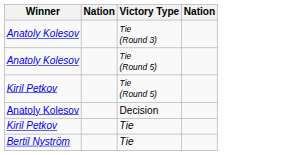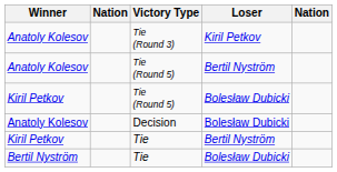 <table class="wikitable sortable" style="text-align:left;">
 <tr>
 <th>Winner</th>
 <th>Nation</th>
 <th>Victory Type</th>
+<th>Loser</th>
 <th>Nation</th>
 </tr>
 <tr style="font-style: italic">
 <td><a href='#'>Anatoly Kolesov</a></td>
 <td></td>
 <td><small>Tie<br>(Round 3)</small></td>
+<td><a href='#'>Kiril Petkov</a></td>
 <td></td>
 </tr>
 <tr style="font-style: italic">
 <td><a href='#'>Anatoly Kolesov</a></td>
 <td></td>
 <td><small>Tie<br>(Round 5)</small></td>
+<td><a href='#'>Bertil Nyström</a></td>
 <td></td>
 </tr>
 <tr style="font-style: italic">
 <td><a href='#'>Kiril Petkov</a></td>
 <td></td>
 <td><small>Tie<br>(Round 5)</small></td>
+<td><a href='#'>Bolesław Dubicki</a></td>
 <td></td>
 </tr>
 <tr>
 <td><a href='#'>Anatoly Kolesov</a></td>
 <td></td>
 <td>Decision</td>
+<td><a href='#'>Bolesław Dubicki</a></td>
 <td></td>
 </tr>
 <tr style="font-style: italic">
 <td><a href='#'>Kiril Petkov</a></td>
 <td></td>
 <td>Tie</td>
+<td><a href='#'>Bertil Nyström</a></td>
 <td></td>
 </tr>
 <tr style="font-style: italic">
 <td><a href='#'>Bertil Nyström</a></td>
 <td></td>
 <td>Tie</td>
+<td><a href='#'>Bolesław Dubicki</a></td>
 <td></td>
 </tr>
 </table>
